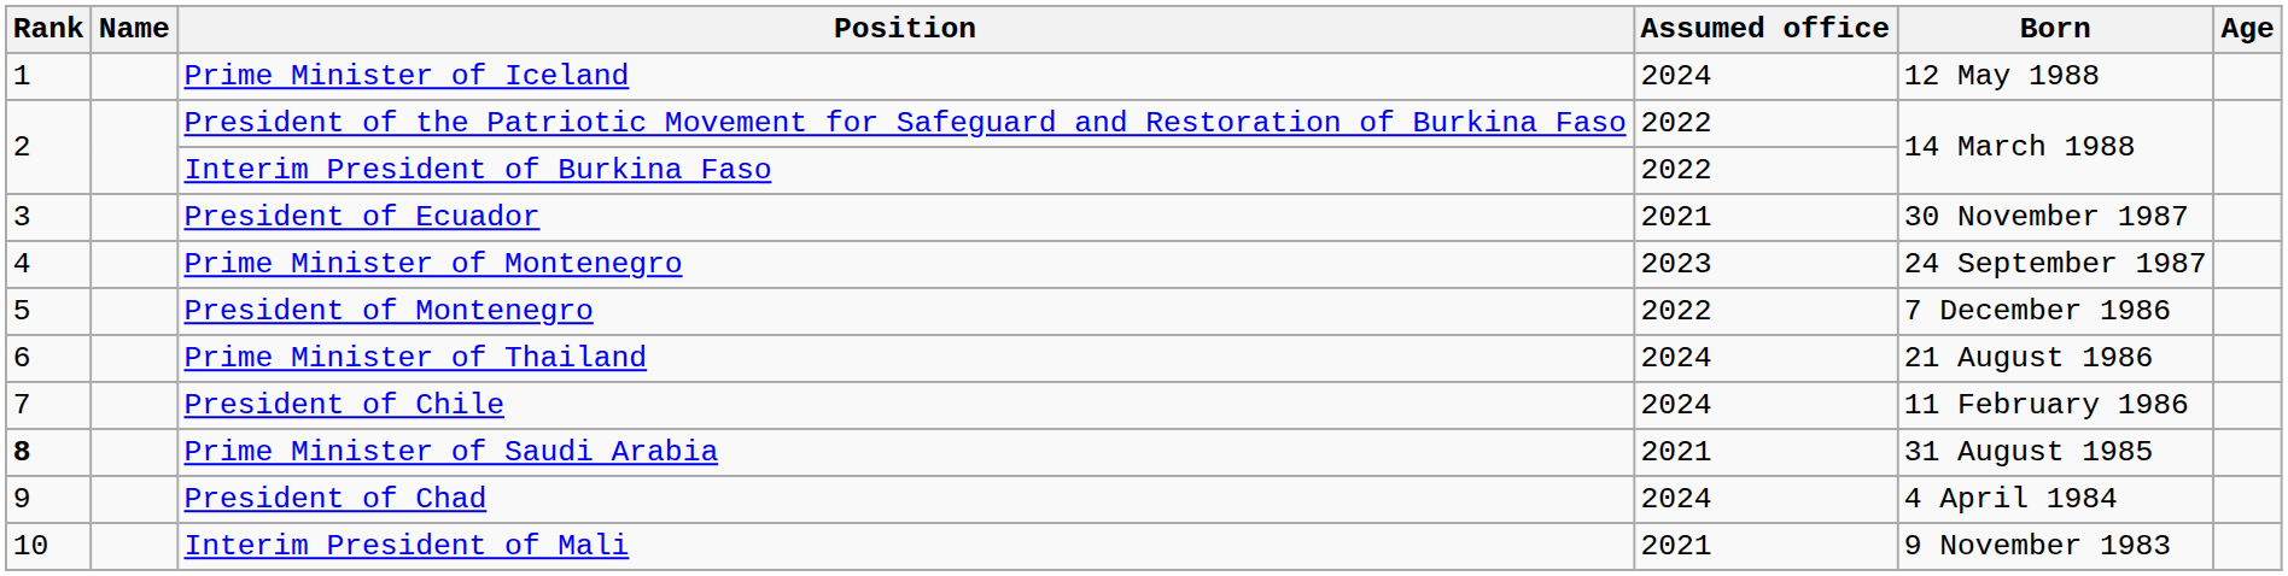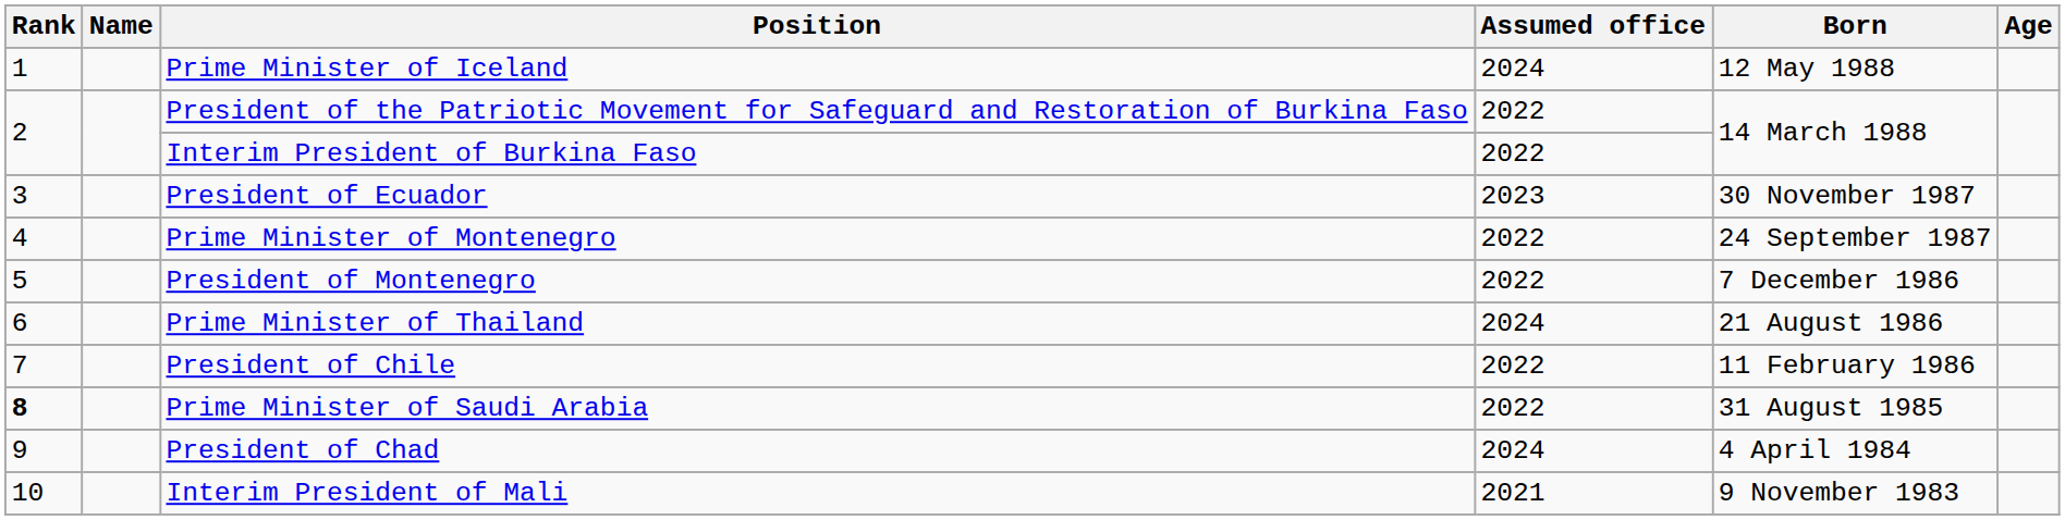 <table class="wikitable sortable" style="font-size:97%">
 <tr>
 <th>Rank</th>
 <th>Name</th>
 <th>Position</th>
 <th>Assumed office</th>
 <th>Born</th>
 <th>Age</th>
 </tr>
 <tr>
 <td>1</td>
 <td></td>
 <td><a href='#'>Prime Minister of Iceland</a></td>
 <td>2024</td>
 <td>12 May 1988</td>
 <td></td>
 </tr>
 <tr>
 <td rowspan=2>2</td>
 <td rowspan=2></td>
 <td><a href='#'>President of the Patriotic Movement for Safeguard and Restoration of Burkina Faso</a></td>
 <td>2022</td>
 <td rowspan=2>14 March 1988</td>
 <td rowspan=2></td>
 </tr>
 <tr>
 <td><a href='#'>Interim President of Burkina Faso</a></td>
 <td>2022</td>
 </tr>
 <tr>
 <td>3</td>
 <td></td>
 <td><a href='#'>President of Ecuador</a></td>
-<td>2021</td>
+<td>2023</td>
 <td>30 November 1987</td>
 <td></td>
 </tr>
 <tr>
 <td>4</td>
 <td></td>
 <td><a href='#'>Prime Minister of Montenegro</a></td>
-<td>2023</td>
+<td>2022</td>
 <td>24 September 1987</td>
 <td></td>
 </tr>
 <tr>
 <td>5</td>
 <td></td>
 <td><a href='#'>President of Montenegro</a></td>
 <td>2022</td>
 <td>7 December 1986</td>
 <td></td>
 </tr>
 <tr>
 <td>6</td>
 <td></td>
 <td><a href='#'>Prime Minister of Thailand</a></td>
 <td>2024</td>
 <td>21 August 1986</td>
 <td></td>
 </tr>
 <tr>
 <td>7</td>
 <td></td>
 <td><a href='#'>President of Chile</a></td>
-<td>2024</td>
+<td>2022</td>
 <td>11 February 1986</td>
 <td></td>
 </tr>
 <tr>
 <td><strong>8</strong></td>
 <td></td>
 <td><a href='#'>Prime Minister of Saudi Arabia</a></td>
-<td>2021</td>
+<td>2022</td>
 <td>31 August 1985</td>
 <td></td>
 </tr>
 <tr>
 <td>9</td>
 <td></td>
 <td><a href='#'>President of Chad</a></td>
 <td>2024</td>
 <td>4 April 1984</td>
 <td></td>
 </tr>
 <tr>
 <td>10</td>
 <td></td>
 <td><a href='#'>Interim President of Mali</a></td>
 <td>2021</td>
 <td>9 November 1983</td>
 <td></td>
 </tr>
 </table>
